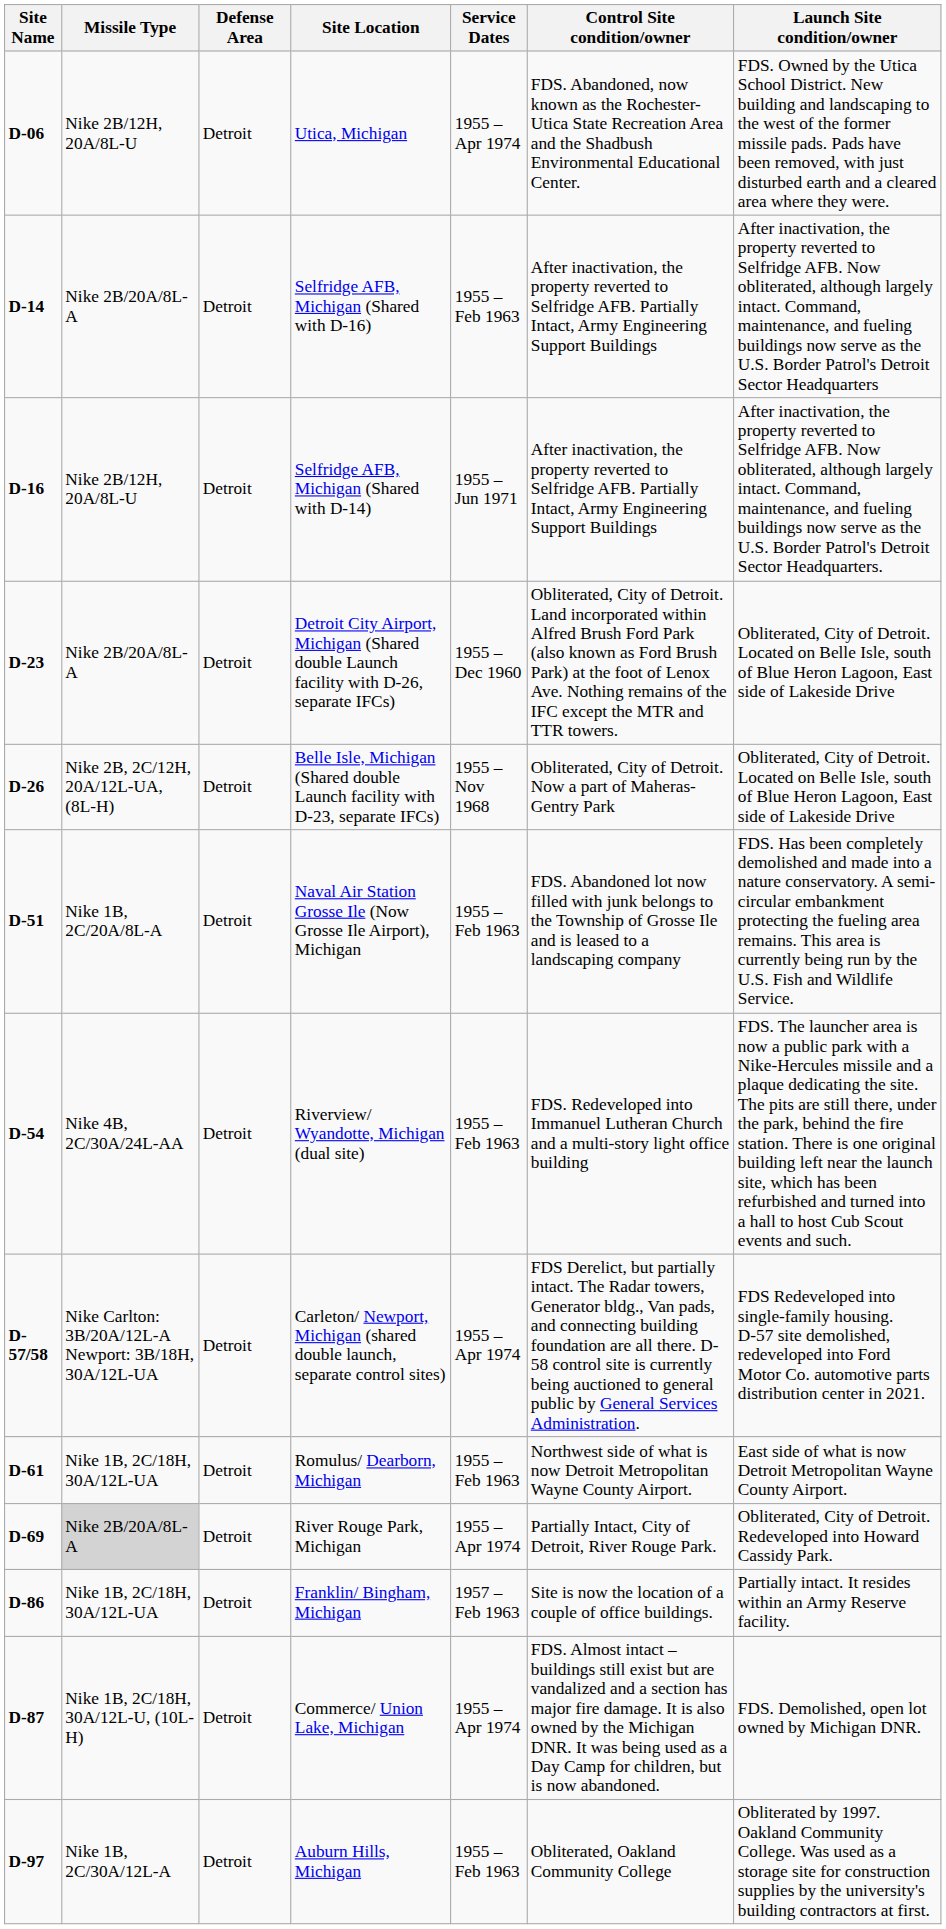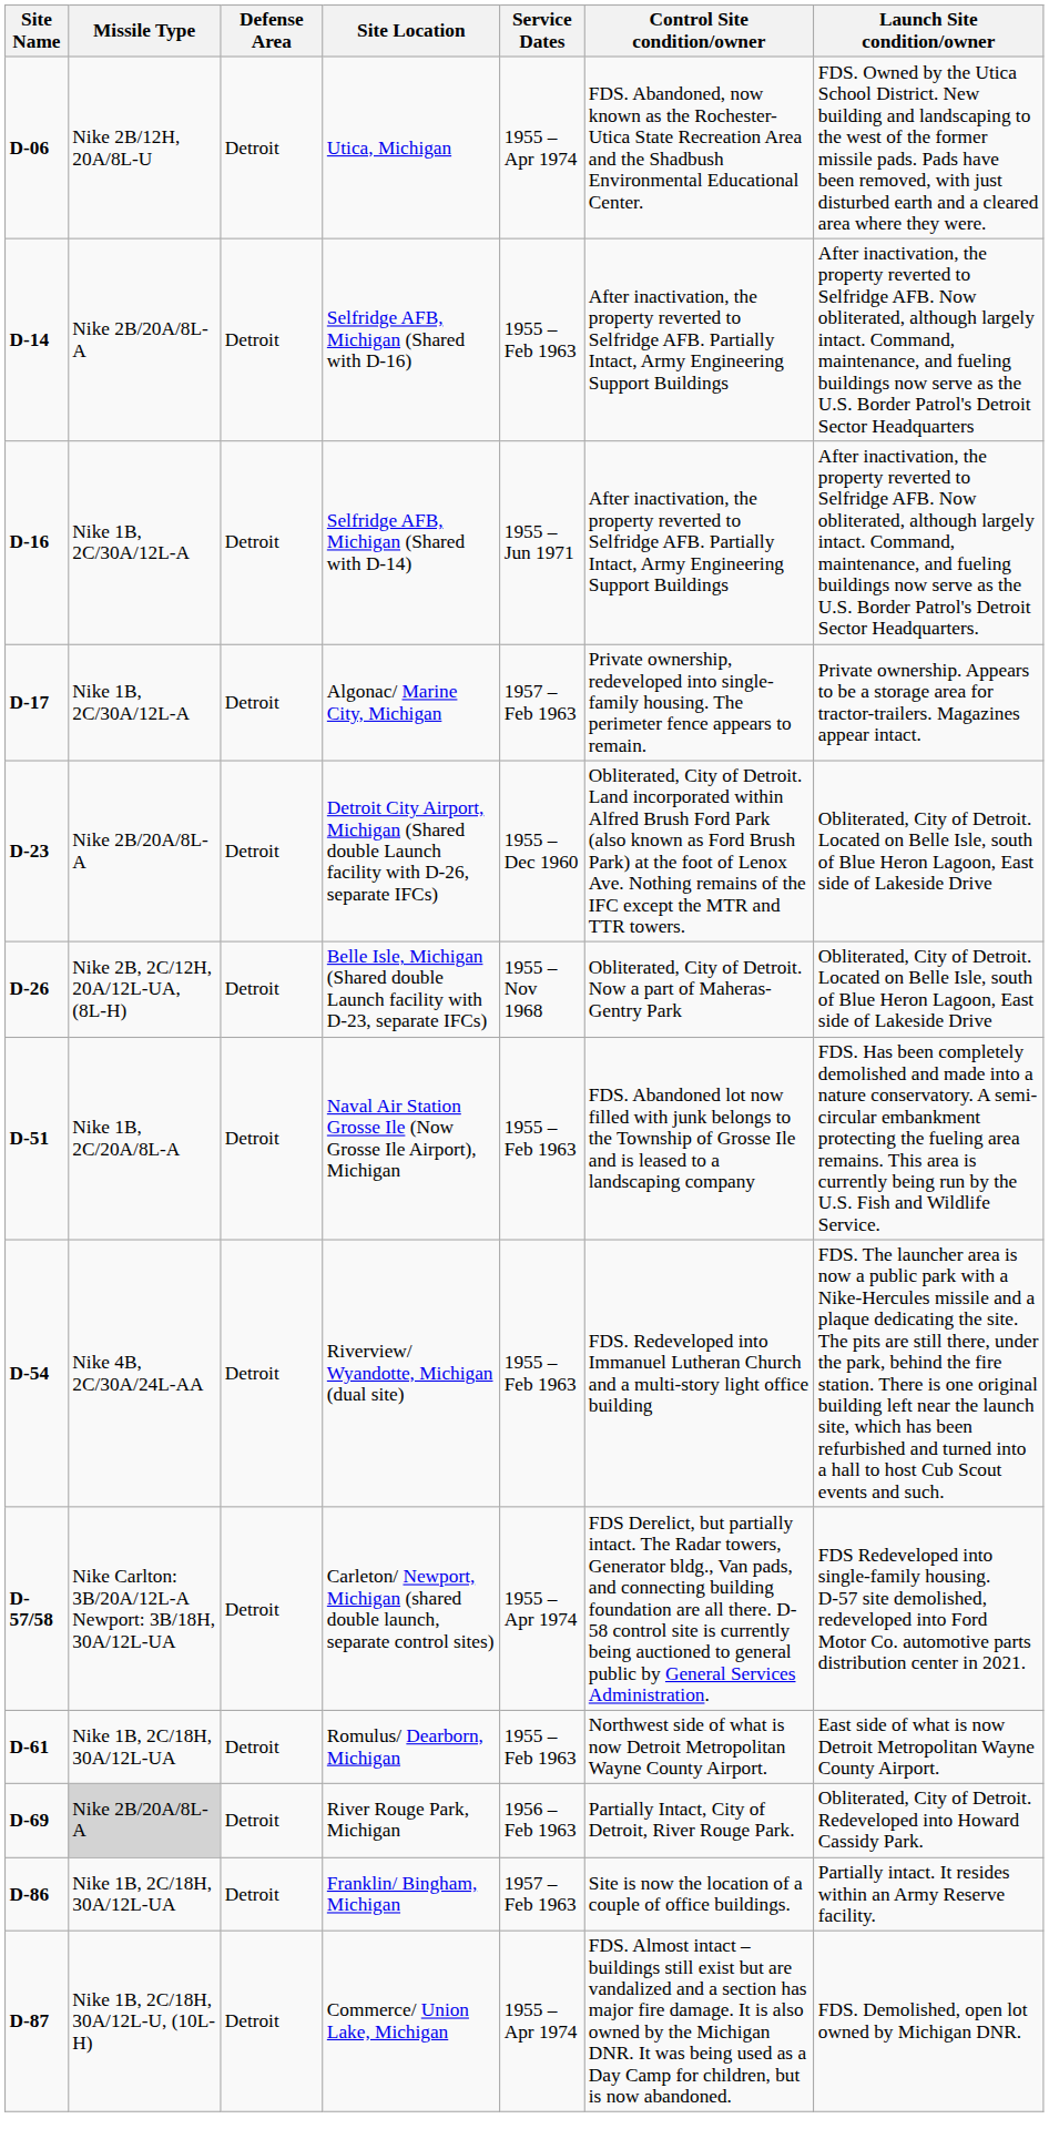 <table class="wikitable sortable">
 <tr>
 <th scope="col" style="width:50px;">Site Name</th>
 <th scope="col" style="width:150px;">Missile Type</th>
 <th scope="col" style="width:100px;">Defense Area</th>
 <th scope="col" style="width:200px;">Site Location</th>
 <th scope="col" style="width:75px;">Service Dates</th>
 <th scope="col" style="width:250px;">Control Site condition/owner</th>
 <th scope="col" style="width:250px;">Launch Site condition/owner</th>
 </tr>
 <tr>
 <td><strong>D-06</strong></td>
 <td>Nike 2B/12H, 20A/8L-U</td>
 <td>Detroit</td>
 <td><a href='#'>Utica, Michigan</a></td>
 <td>1955 – Apr 1974</td>
 <td>FDS. Abandoned, now known as the Rochester-Utica State Recreation Area and the Shadbush Environmental Educational Center.<br></td>
 <td>FDS. Owned by the Utica School District. New building and landscaping to the west of the former missile pads. Pads have been removed, with just disturbed earth and a cleared area where they were.<br></td>
 </tr>
 <tr>
 <td><strong>D-14</strong></td>
 <td>Nike 2B/20A/8L-A</td>
 <td>Detroit</td>
 <td><a href='#'>Selfridge AFB, Michigan</a> (Shared with D-16)</td>
 <td>1955 – Feb 1963</td>
 <td>After inactivation, the property reverted to Selfridge AFB. Partially Intact, Army Engineering Support Buildings<br></td>
 <td>After inactivation, the property reverted to Selfridge AFB. Now obliterated, although largely intact. Command, maintenance, and fueling buildings now serve as the U.S. Border Patrol's Detroit Sector Headquarters<br></td>
 </tr>
 <tr>
 <td><strong>D-16</strong></td>
-<td>Nike 2B/12H, 20A/8L-U</td>
+<td>Nike 1B, 2C/30A/12L-A</td>
 <td>Detroit</td>
 <td><a href='#'>Selfridge AFB, Michigan</a> (Shared with D-14)</td>
 <td>1955 – Jun 1971</td>
 <td>After inactivation, the property reverted to Selfridge AFB. Partially Intact, Army Engineering Support Buildings<br></td>
 <td>After inactivation, the property reverted to Selfridge AFB. Now obliterated, although largely intact. Command, maintenance, and fueling buildings now serve as the U.S. Border Patrol's Detroit Sector Headquarters.<br></td>
+</tr>
+<tr>
+<td><strong>D-17</strong></td>
+<td>Nike 1B, 2C/30A/12L-A</td>
+<td>Detroit</td>
+<td>Algonac/ <a href='#'>Marine City, Michigan</a></td>
+<td>1957 – Feb 1963</td>
+<td>Private ownership, redeveloped into single-family housing. The perimeter fence appears to remain.<br></td>
+<td>Private ownership. Appears to be a storage area for tractor-trailers. Magazines appear intact.<br></td>
 </tr>
 <tr>
 <td><strong>D-23</strong></td>
 <td>Nike 2B/20A/8L-A</td>
 <td>Detroit</td>
 <td><a href='#'>Detroit City Airport, Michigan</a> (Shared double Launch facility with D-26, separate IFCs)</td>
 <td>1955 – Dec 1960</td>
 <td>Obliterated, City of Detroit. Land incorporated within Alfred Brush Ford Park (also known as Ford Brush Park) at the foot of Lenox Ave. Nothing remains of the IFC except the MTR and TTR towers. <br></td>
 <td>Obliterated, City of Detroit. Located on Belle Isle, south of Blue Heron Lagoon, East side of Lakeside Drive<br></td>
 </tr>
 <tr>
 <td><strong>D-26</strong></td>
 <td>Nike 2B, 2C/12H, 20A/12L-UA, (8L-H)</td>
 <td>Detroit</td>
 <td><a href='#'>Belle Isle, Michigan</a> (Shared double Launch facility with D-23, separate IFCs)</td>
 <td>1955 – Nov 1968</td>
 <td>Obliterated, City of Detroit. Now a part of Maheras-Gentry Park<br></td>
 <td>Obliterated, City of Detroit. Located on Belle Isle, south of Blue Heron Lagoon, East side of Lakeside Drive<br></td>
 </tr>
 <tr>
 <td><strong>D-51</strong></td>
 <td>Nike 1B, 2C/20A/8L-A</td>
 <td>Detroit</td>
 <td><a href='#'>Naval Air Station Grosse Ile</a> (Now Grosse Ile Airport), Michigan</td>
 <td>1955 – Feb 1963</td>
 <td>FDS. Abandoned lot now filled with junk belongs to the Township of Grosse Ile and is leased to a landscaping company <br></td>
 <td>FDS. Has been completely demolished and made into a nature conservatory. A semi-circular embankment protecting the fueling area remains. This area is currently being run by the U.S. Fish and Wildlife Service.<br></td>
 </tr>
 <tr>
 <td><strong>D-54</strong></td>
 <td>Nike 4B, 2C/30A/24L-AA</td>
 <td>Detroit</td>
 <td>Riverview/ <a href='#'>Wyandotte, Michigan</a> (dual site)</td>
 <td>1955 – Feb 1963</td>
 <td>FDS. Redeveloped into Immanuel Lutheran Church and a multi-story light office building<br></td>
 <td>FDS. The launcher area is now a public park with a Nike-Hercules missile and a plaque dedicating the site. The pits are still there, under the park, behind the fire station. There is one original building left near the launch site, which has been refurbished and turned into a hall to host Cub Scout events and such.<br></td>
 </tr>
 <tr>
 <td><strong>D-57/58</strong></td>
 <td>Nike Carlton: 3B/20A/12L-A Newport: 3B/18H, 30A/12L-UA</td>
 <td>Detroit</td>
 <td>Carleton/ <a href='#'>Newport, Michigan</a> (shared double launch, separate control sites)</td>
 <td>1955 – Apr 1974</td>
 <td>FDS Derelict, but partially intact. The Radar towers, Generator bldg., Van pads, and connecting building foundation are all there. D-58 control site is currently being auctioned to general public by <a href='#'>General Services Administration</a>.<br></td>
 <td>FDS Redeveloped into single-family housing.<br>D-57 site demolished, redeveloped into Ford Motor Co. automotive parts distribution center in 2021.<br></td>
 </tr>
 <tr>
 <td><strong>D-61</strong></td>
 <td>Nike 1B, 2C/18H, 30A/12L-UA</td>
 <td>Detroit</td>
 <td>Romulus/ <a href='#'>Dearborn, Michigan</a></td>
 <td>1955 – Feb 1963</td>
 <td>Northwest side of what is now Detroit Metropolitan Wayne County Airport. <br></td>
 <td>East side of what is now Detroit Metropolitan Wayne County Airport. <br></td>
 </tr>
 <tr>
 <td><strong>D-69</strong></td>
 <td style="background: lightgrey;">Nike 2B/20A/8L-A</td>
 <td>Detroit</td>
 <td>River Rouge Park, Michigan</td>
-<td>1955 – Apr 1974</td>
+<td>1956 – Feb 1963</td>
 <td>Partially Intact, City of Detroit, River Rouge Park.<br></td>
 <td>Obliterated, City of Detroit. Redeveloped into Howard Cassidy Park.<br></td>
 </tr>
 <tr>
 <td><strong>D-86</strong></td>
 <td>Nike 1B, 2C/18H, 30A/12L-UA</td>
 <td>Detroit</td>
 <td><a href='#'>Franklin/ Bingham, Michigan</a></td>
 <td>1957 – Feb 1963</td>
 <td>Site is now the location of a couple of office buildings. <br></td>
 <td>Partially intact. It resides within an Army Reserve facility.<br></td>
 </tr>
 <tr>
 <td><strong>D-87</strong></td>
 <td>Nike 1B, 2C/18H, 30A/12L-U, (10L-H)</td>
 <td>Detroit</td>
 <td>Commerce/ <a href='#'>Union Lake, Michigan</a></td>
 <td>1955 – Apr 1974</td>
 <td>FDS. Almost intact – buildings still exist but are vandalized and a section has major fire damage. It is also owned by the Michigan DNR. It was being used as a Day Camp for children, but is now abandoned.<br></td>
 <td>FDS. Demolished, open lot owned by Michigan DNR.<br></td>
 </tr>
-<tr>
-<td><strong>D-97</strong></td>
-<td>Nike 1B, 2C/30A/12L-A</td>
-<td>Detroit</td>
-<td><a href='#'>Auburn Hills, Michigan</a></td>
-<td>1955 – Feb 1963</td>
-<td>Obliterated, Oakland Community College<br></td>
-<td>Obliterated by 1997. Oakland Community College. Was used as a storage site for construction supplies by the university's building contractors at first. <br></td>
-</tr>
 </table>
